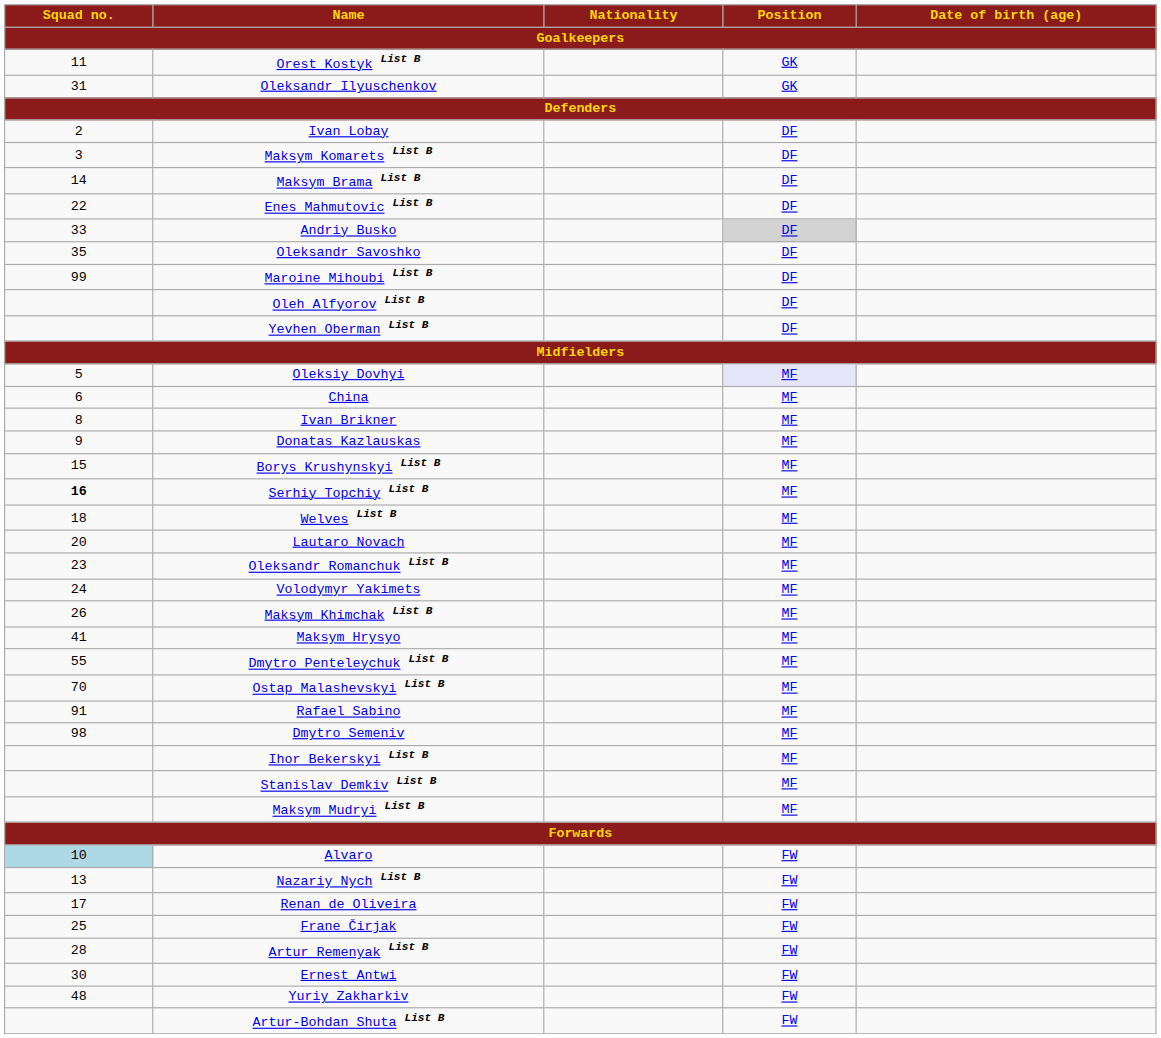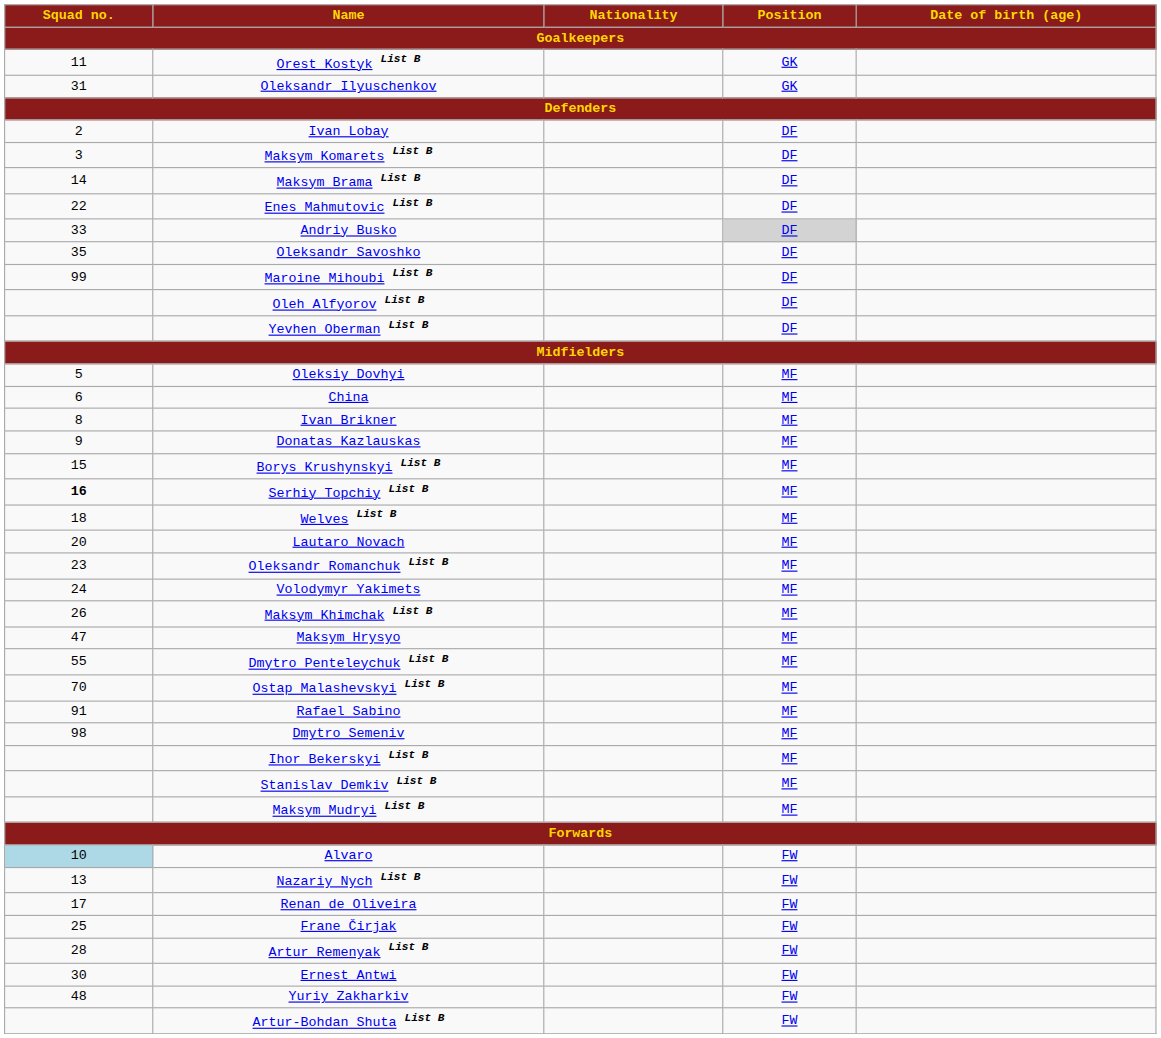 <table class="wikitable" style="text-align:center; font-size:90%; width:80%">
 <tr>
 <th style="background:#8B1A1A; color:gold; text-align:center">Squad no.</th>
 <th style="background:#8B1A1A; color:gold; text-align:center">Name</th>
 <th style="background:#8B1A1A; color:gold; text-align:center">Nationality</th>
 <th style="background:#8B1A1A; color:gold; text-align:center">Position</th>
 <th style="background:#8B1A1A; color:gold; text-align:center">Date of birth (age)</th>
 </tr>
 <tr>
 <th colspan="6" style="background:#8B1A1A; color:gold; text-align:center">Goalkeepers</th>
 </tr>
 <tr>
 <td>11</td>
 <td><a href='#'>Orest Kostyk</a> <sup><strong><em>List B</em></strong></sup></td>
 <td></td>
 <td><a href='#'>GK</a></td>
 <td></td>
 </tr>
 <tr>
 <td>31</td>
 <td><a href='#'>Oleksandr Ilyuschenkov</a></td>
 <td></td>
 <td><a href='#'>GK</a></td>
 <td></td>
 </tr>
 <tr>
 <th colspan="6" style="background:#8B1A1A; color:gold; text-align:center">Defenders</th>
 </tr>
 <tr>
 <td>2</td>
 <td><a href='#'>Ivan Lobay</a></td>
 <td></td>
 <td><a href='#'>DF</a></td>
 <td></td>
 </tr>
 <tr>
 <td>3</td>
 <td><a href='#'>Maksym Komarets</a> <sup><strong><em>List B</em></strong></sup></td>
 <td></td>
 <td><a href='#'>DF</a></td>
 <td></td>
 </tr>
 <tr>
 <td>14</td>
 <td><a href='#'>Maksym Brama</a> <sup><strong><em>List B</em></strong></sup></td>
 <td></td>
 <td><a href='#'>DF</a></td>
 <td></td>
 </tr>
 <tr>
 <td>22</td>
 <td><a href='#'>Enes Mahmutovic</a> <sup><strong><em>List B</em></strong></sup></td>
 <td></td>
 <td><a href='#'>DF</a></td>
 <td></td>
 </tr>
 <tr>
 <td>33</td>
 <td><a href='#'>Andriy Busko</a></td>
 <td></td>
 <td style="background: lightgrey;"><a href='#'>DF</a></td>
 <td></td>
 </tr>
 <tr>
 <td>35</td>
 <td><a href='#'>Oleksandr Savoshko</a></td>
 <td></td>
 <td><a href='#'>DF</a></td>
 <td></td>
 </tr>
 <tr>
 <td>99</td>
 <td><a href='#'>Maroine Mihoubi</a> <sup><strong><em>List B</em></strong></sup></td>
 <td></td>
 <td><a href='#'>DF</a></td>
 <td></td>
 </tr>
 <tr>
 <td></td>
 <td><a href='#'>Oleh Alfyorov</a> <sup><strong><em>List B</em></strong></sup></td>
 <td></td>
 <td><a href='#'>DF</a></td>
 <td></td>
 </tr>
 <tr>
 <td></td>
 <td><a href='#'>Yevhen Oberman</a> <sup><strong><em>List B</em></strong></sup></td>
 <td></td>
 <td><a href='#'>DF</a></td>
 <td></td>
 </tr>
 <tr>
 <th colspan="6" style="background:#8B1A1A; color:gold; text-align:center">Midfielders</th>
 </tr>
 <tr>
 <td>5</td>
 <td><a href='#'>Oleksiy Dovhyi</a></td>
 <td></td>
-<td style="background: lavender;"><a href='#'>MF</a></td>
+<td><a href='#'>MF</a></td>
 <td></td>
 </tr>
 <tr>
 <td>6</td>
 <td><a href='#'>China</a></td>
 <td></td>
 <td><a href='#'>MF</a></td>
 <td></td>
 </tr>
 <tr>
 <td>8</td>
 <td><a href='#'>Ivan Brikner</a></td>
 <td></td>
 <td><a href='#'>MF</a></td>
 <td></td>
 </tr>
 <tr>
 <td>9</td>
 <td><a href='#'>Donatas Kazlauskas</a></td>
 <td></td>
 <td><a href='#'>MF</a></td>
 <td></td>
 </tr>
 <tr>
 <td>15</td>
 <td><a href='#'>Borys Krushynskyi</a> <sup><strong><em>List B</em></strong></sup></td>
 <td></td>
 <td><a href='#'>MF</a></td>
 <td></td>
 </tr>
 <tr>
 <td><strong>16</strong></td>
 <td><a href='#'>Serhiy Topchiy</a> <sup><strong><em>List B</em></strong></sup></td>
 <td></td>
 <td><a href='#'>MF</a></td>
 <td></td>
 </tr>
 <tr>
 <td>18</td>
 <td><a href='#'>Welves</a> <sup><strong><em>List B</em></strong></sup></td>
 <td></td>
 <td><a href='#'>MF</a></td>
 <td></td>
 </tr>
 <tr>
 <td>20</td>
 <td><a href='#'>Lautaro Novach</a></td>
 <td></td>
 <td><a href='#'>MF</a></td>
 <td></td>
 </tr>
 <tr>
 <td>23</td>
 <td><a href='#'>Oleksandr Romanchuk</a> <sup><strong><em>List B</em></strong></sup></td>
 <td></td>
 <td><a href='#'>MF</a></td>
 <td></td>
 </tr>
 <tr>
 <td>24</td>
 <td><a href='#'>Volodymyr Yakimets</a></td>
 <td></td>
 <td><a href='#'>MF</a></td>
 <td></td>
 </tr>
 <tr>
 <td>26</td>
 <td><a href='#'>Maksym Khimchak</a> <sup><strong><em>List B</em></strong></sup></td>
 <td></td>
 <td><a href='#'>MF</a></td>
 <td></td>
 </tr>
 <tr>
-<td>41</td>
+<td>47</td>
 <td><a href='#'>Maksym Hrysyo</a></td>
 <td></td>
 <td><a href='#'>MF</a></td>
 <td></td>
 </tr>
 <tr>
 <td>55</td>
 <td><a href='#'>Dmytro Penteleychuk</a> <sup><strong><em>List B</em></strong></sup></td>
 <td></td>
 <td><a href='#'>MF</a></td>
 <td></td>
 </tr>
 <tr>
 <td>70</td>
 <td><a href='#'>Ostap Malashevskyi</a> <sup><strong><em>List B</em></strong></sup></td>
 <td></td>
 <td><a href='#'>MF</a></td>
 <td></td>
 </tr>
 <tr>
 <td>91</td>
 <td><a href='#'>Rafael Sabino</a></td>
 <td></td>
 <td><a href='#'>MF</a></td>
 <td></td>
 </tr>
 <tr>
 <td>98</td>
 <td><a href='#'>Dmytro Semeniv</a></td>
 <td></td>
 <td><a href='#'>MF</a></td>
 <td></td>
 </tr>
 <tr>
 <td></td>
 <td><a href='#'>Ihor Bekerskyi</a> <sup><strong><em>List B</em></strong></sup></td>
 <td></td>
 <td><a href='#'>MF</a></td>
 <td></td>
 </tr>
 <tr>
 <td></td>
 <td><a href='#'>Stanislav Demkiv</a> <sup><strong><em>List B</em></strong></sup></td>
 <td></td>
 <td><a href='#'>MF</a></td>
 <td></td>
 </tr>
 <tr>
 <td></td>
 <td><a href='#'>Maksym Mudryi</a> <sup><strong><em>List B</em></strong></sup></td>
 <td></td>
 <td><a href='#'>MF</a></td>
 <td></td>
 </tr>
 <tr>
 <th colspan="7" style="background:#8B1A1A; color:gold; text-align:center">Forwards</th>
 </tr>
 <tr>
 <td style="background: lightblue;">10</td>
 <td><a href='#'>Alvaro</a></td>
 <td></td>
 <td><a href='#'>FW</a></td>
 <td></td>
 </tr>
 <tr>
 <td>13</td>
 <td><a href='#'>Nazariy Nych</a> <sup><strong><em>List B</em></strong></sup></td>
 <td></td>
 <td><a href='#'>FW</a></td>
 <td></td>
 </tr>
 <tr>
 <td>17</td>
 <td><a href='#'>Renan de Oliveira</a></td>
 <td></td>
 <td><a href='#'>FW</a></td>
 <td></td>
 </tr>
 <tr>
 <td>25</td>
 <td><a href='#'>Frane Čirjak</a></td>
 <td></td>
 <td><a href='#'>FW</a></td>
 <td></td>
 </tr>
 <tr>
 <td>28</td>
 <td><a href='#'>Artur Remenyak</a> <sup><strong><em>List B</em></strong></sup></td>
 <td></td>
 <td><a href='#'>FW</a></td>
 <td></td>
 </tr>
 <tr>
 <td>30</td>
 <td><a href='#'>Ernest Antwi</a></td>
 <td></td>
 <td><a href='#'>FW</a></td>
 <td></td>
 </tr>
 <tr>
 <td>48</td>
 <td><a href='#'>Yuriy Zakharkiv</a></td>
 <td></td>
 <td><a href='#'>FW</a></td>
 <td></td>
 </tr>
 <tr>
 <td></td>
 <td><a href='#'>Artur-Bohdan Shuta</a> <sup><strong><em>List B</em></strong></sup></td>
 <td></td>
 <td><a href='#'>FW</a></td>
 <td></td>
 </tr>
 <tr>
 </tr>
 </table>
